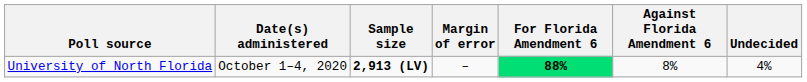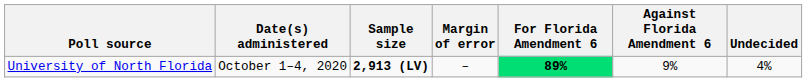 <table class="wikitable" style="font-size:90%;text-align:center;">
 <tr valign=bottom>
 <th>Poll source</th>
 <th>Date(s)<br>administered</th>
 <th>Sample<br>size</th>
 <th>Margin<br>of error</th>
 <th style="width:100px;">For Florida Amendment 6</th>
 <th style="width:100px;">Against Florida Amendment 6</th>
 <th>Undecided</th>
 </tr>
 <tr>
 <td style="text-align:left;"><a href='#'>University of North Florida</a></td>
 <td>October 1–4, 2020</td>
 <td><strong>2,913 (LV)</strong></td>
 <td>–</td>
-<td style="background: rgb(1,223,116);"><strong>88%</strong></td>
-<td>8%</td>
+<td style="background: rgb(1,223,116);"><strong>89%</strong></td>
+<td>9%</td>
 <td>4%</td>
 </tr>
 </table>
